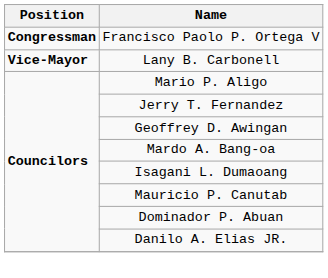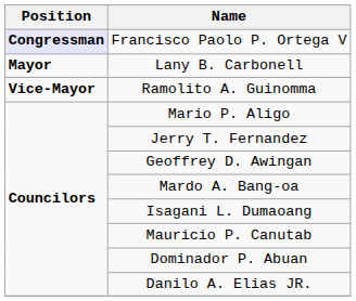 <table class="wikitable" style="line-height:1.20em; font-size:100%;">
 <tr>
 <th>Position</th>
 <th>Name</th>
 </tr>
 <tr>
-<td><strong>Congressman</strong></td>
+<td style="background: lavender;"><strong>Congressman</strong></td>
 <td style="text-align:center;">Francisco Paolo P. Ortega V</td>
 </tr>
 <tr>
+<td><strong>Mayor</strong></td>
+<td style="text-align:center;">Lany B. Carbonell</td>
+</tr>
+<tr>
 <td><strong>Vice-Mayor</strong></td>
-<td style="text-align:center;">Lany B. Carbonell</td>
+<td style="text-align:center;">Ramolito A. Guinomma</td>
 </tr>
 <tr>
 <td rowspan=8><strong>Councilors</strong></td>
 <td style="text-align:center;">Mario P. Aligo</td>
 </tr>
 <tr>
 <td style="text-align:center;">Jerry T. Fernandez</td>
 </tr>
 <tr>
 <td style="text-align:center;">Geoffrey D. Awingan</td>
 </tr>
 <tr>
 <td style="text-align:center;">Mardo A. Bang-oa</td>
 </tr>
 <tr>
 <td style="text-align:center;">Isagani L. Dumaoang</td>
 </tr>
 <tr>
 <td style="text-align:center;">Mauricio P. Canutab</td>
 </tr>
 <tr>
 <td style="text-align:center;">Dominador P. Abuan</td>
 </tr>
 <tr>
 <td style="text-align:center;">Danilo A. Elias JR.</td>
 </tr>
 <tr>
 </tr>
 </table>
